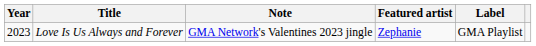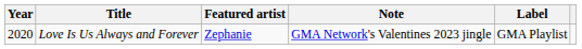 <table class="wikitable">
 <tr>
 <th>Year</th>
 <th>Title</th>
+<th>Featured artist</th>
 <th>Note</th>
-<th>Featured artist</th>
 <th>Label</th>
 <th></th>
 </tr>
 <tr>
-<td>2023</td>
+<td>2020</td>
 <td><em>Love Is Us Always and Forever</em></td>
+<td><a href='#'>Zephanie</a></td>
 <td><a href='#'>GMA Network</a>'s Valentines 2023 jingle</td>
-<td><a href='#'>Zephanie</a></td>
 <td>GMA Playlist</td>
 <td></td>
 </tr>
 </table>
